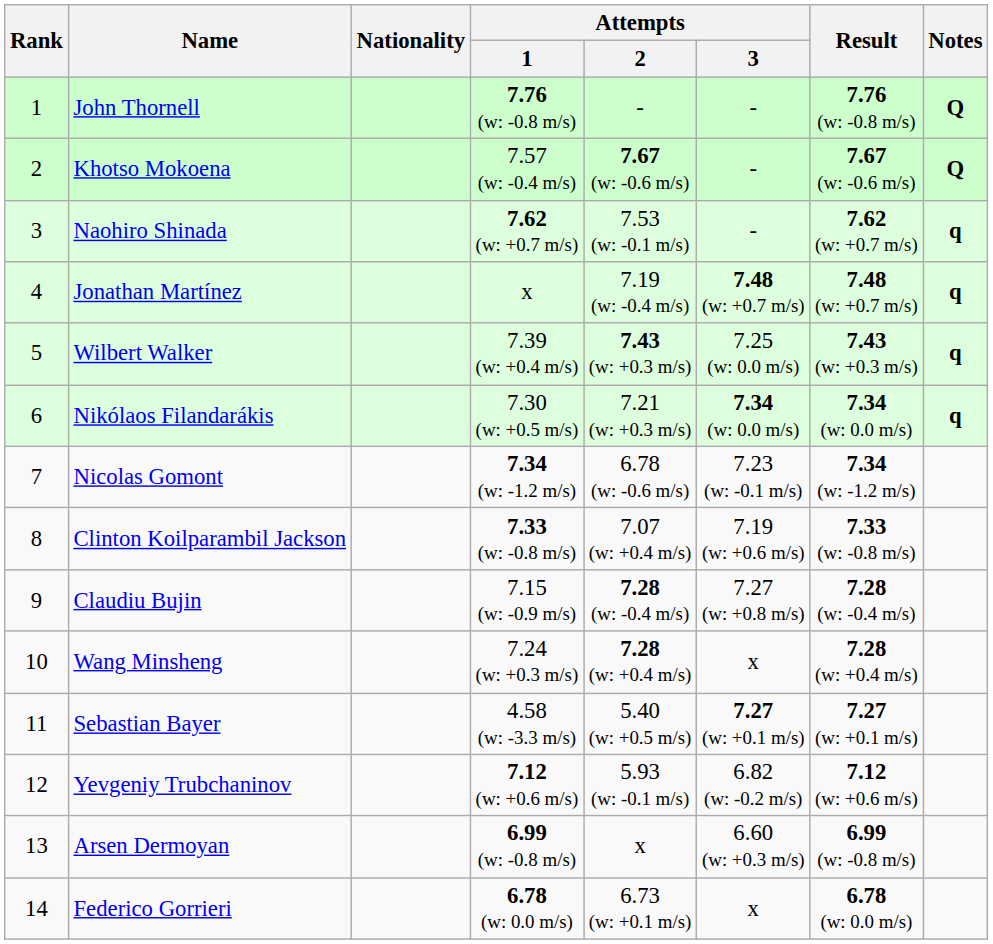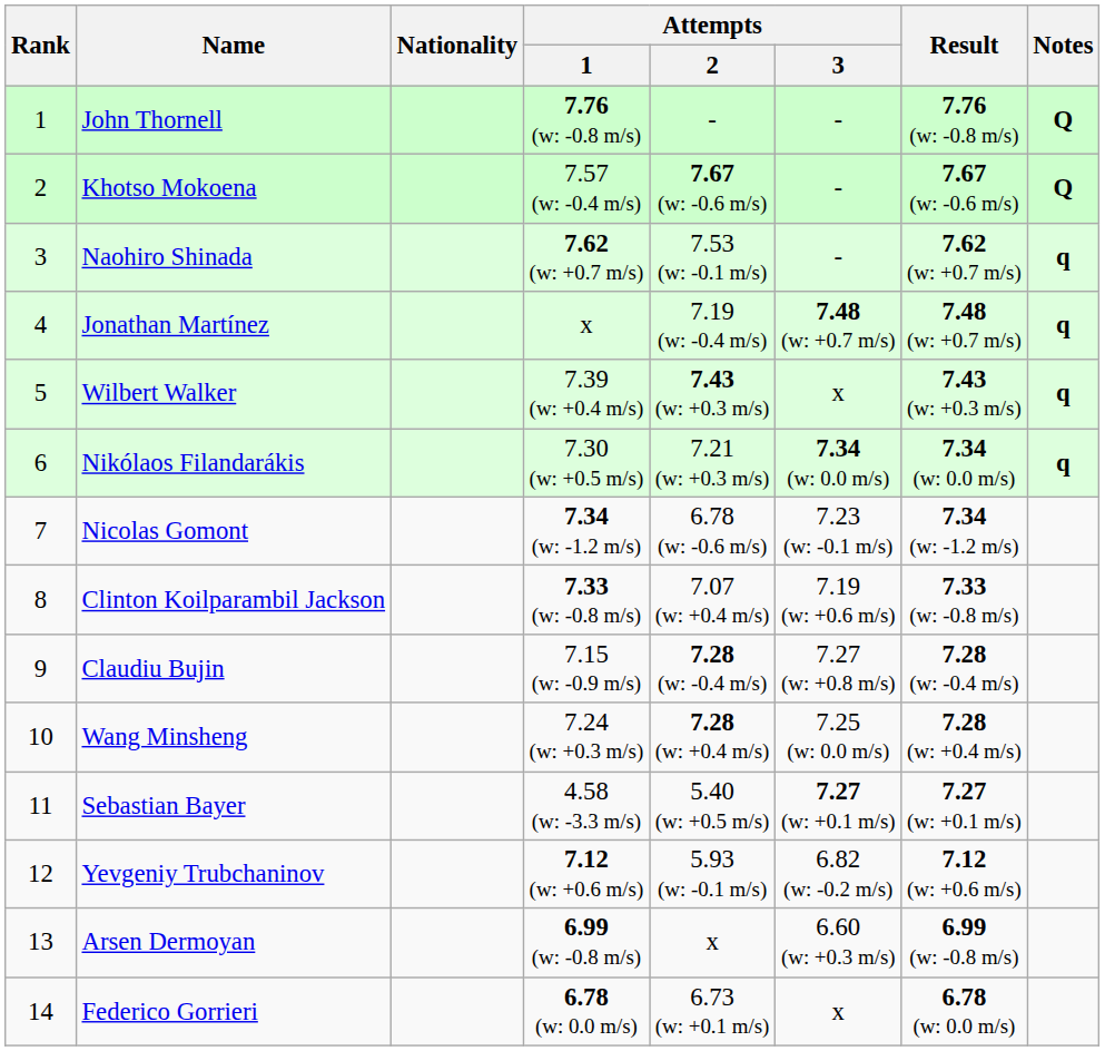 <table class="wikitable sortable" style="text-align:center">
 <tr>
 <th rowspan=2>Rank</th>
 <th rowspan=2>Name</th>
 <th rowspan=2>Nationality</th>
 <th colspan=3>Attempts</th>
 <th rowspan=2>Result</th>
 <th rowspan=2>Notes</th>
 </tr>
 <tr>
 <th>1</th>
 <th>2</th>
 <th>3</th>
 </tr>
 <tr bgcolor=ccffcc>
 <td>1</td>
 <td align=left><a href='#'>John Thornell</a></td>
 <td align=left></td>
 <td><strong>7.76</strong><br><small>(w: -0.8 m/s)</small></td>
 <td>-</td>
 <td>-</td>
 <td><strong>7.76</strong> <br><small>(w: -0.8 m/s)</small></td>
 <td><strong>Q</strong></td>
 </tr>
 <tr bgcolor=ccffcc>
 <td>2</td>
 <td align=left><a href='#'>Khotso Mokoena</a></td>
 <td align=left></td>
 <td>7.57<br><small>(w: -0.4 m/s)</small></td>
 <td><strong>7.67</strong><br><small>(w: -0.6 m/s)</small></td>
 <td>-</td>
 <td><strong>7.67</strong> <br><small>(w: -0.6 m/s)</small></td>
 <td><strong>Q</strong></td>
 </tr>
 <tr bgcolor=ddffdd>
 <td>3</td>
 <td align=left><a href='#'>Naohiro Shinada</a></td>
 <td align=left></td>
 <td><strong>7.62</strong><br><small>(w: +0.7 m/s)</small></td>
 <td>7.53<br><small>(w: -0.1 m/s)</small></td>
 <td>-</td>
 <td><strong>7.62</strong> <br><small>(w: +0.7 m/s)</small></td>
 <td><strong>q</strong></td>
 </tr>
 <tr bgcolor=ddffdd>
 <td>4</td>
 <td align=left><a href='#'>Jonathan Martínez</a></td>
 <td align=left></td>
 <td>x</td>
 <td>7.19<br><small>(w: -0.4 m/s)</small></td>
 <td><strong>7.48</strong><br><small>(w: +0.7 m/s)</small></td>
 <td><strong>7.48</strong> <br><small>(w: +0.7 m/s)</small></td>
 <td><strong>q</strong></td>
 </tr>
 <tr bgcolor=ddffdd>
 <td>5</td>
 <td align=left><a href='#'>Wilbert Walker</a></td>
 <td align=left></td>
 <td>7.39<br><small>(w: +0.4 m/s)</small></td>
 <td><strong>7.43</strong><br><small>(w: +0.3 m/s)</small></td>
-<td>7.25<br><small>(w: 0.0 m/s)</small></td>
+<td>x</td>
 <td><strong>7.43</strong> <br><small>(w: +0.3 m/s)</small></td>
 <td><strong>q</strong></td>
 </tr>
 <tr bgcolor=ddffdd>
 <td>6</td>
 <td align=left><a href='#'>Nikólaos Filandarákis</a></td>
 <td align=left></td>
 <td>7.30<br><small>(w: +0.5 m/s)</small></td>
 <td>7.21<br><small>(w: +0.3 m/s)</small></td>
 <td><strong>7.34</strong><br><small>(w: 0.0 m/s)</small></td>
 <td><strong>7.34</strong> <br><small>(w: 0.0 m/s)</small></td>
 <td><strong>q</strong></td>
 </tr>
 <tr>
 <td>7</td>
 <td align=left><a href='#'>Nicolas Gomont</a></td>
 <td align=left></td>
 <td><strong>7.34</strong><br><small>(w: -1.2 m/s)</small></td>
 <td>6.78<br><small>(w: -0.6 m/s)</small></td>
 <td>7.23<br><small>(w: -0.1 m/s)</small></td>
 <td><strong>7.34</strong> <br><small>(w: -1.2 m/s)</small></td>
 <td></td>
 </tr>
 <tr>
 <td>8</td>
 <td align=left><a href='#'>Clinton Koilparambil Jackson</a></td>
 <td align=left></td>
 <td><strong>7.33</strong><br><small>(w: -0.8 m/s)</small></td>
 <td>7.07<br><small>(w: +0.4 m/s)</small></td>
 <td>7.19<br><small>(w: +0.6 m/s)</small></td>
 <td><strong>7.33</strong> <br><small>(w: -0.8 m/s)</small></td>
 <td></td>
 </tr>
 <tr>
 <td>9</td>
 <td align=left><a href='#'>Claudiu Bujin</a></td>
 <td align=left></td>
 <td>7.15<br><small>(w: -0.9 m/s)</small></td>
 <td><strong>7.28</strong><br><small>(w: -0.4 m/s)</small></td>
 <td>7.27<br><small>(w: +0.8 m/s)</small></td>
 <td><strong>7.28</strong> <br><small>(w: -0.4 m/s)</small></td>
 <td></td>
 </tr>
 <tr>
 <td>10</td>
 <td align=left><a href='#'>Wang Minsheng</a></td>
 <td align=left></td>
 <td>7.24<br><small>(w: +0.3 m/s)</small></td>
 <td><strong>7.28</strong><br><small>(w: +0.4 m/s)</small></td>
-<td>x</td>
+<td>7.25<br><small>(w: 0.0 m/s)</small></td>
 <td><strong>7.28</strong> <br><small>(w: +0.4 m/s)</small></td>
 <td></td>
 </tr>
 <tr>
 <td>11</td>
 <td align=left><a href='#'>Sebastian Bayer</a></td>
 <td align=left></td>
 <td>4.58<br><small>(w: -3.3 m/s)</small></td>
 <td>5.40<br><small>(w: +0.5 m/s)</small></td>
 <td><strong>7.27</strong><br><small>(w: +0.1 m/s)</small></td>
 <td><strong>7.27</strong> <br><small>(w: +0.1 m/s)</small></td>
 <td></td>
 </tr>
 <tr>
 <td>12</td>
 <td align=left><a href='#'>Yevgeniy Trubchaninov</a></td>
 <td align=left></td>
 <td><strong>7.12</strong><br><small>(w: +0.6 m/s)</small></td>
 <td>5.93<br><small>(w: -0.1 m/s)</small></td>
 <td>6.82<br><small>(w: -0.2 m/s)</small></td>
 <td><strong>7.12</strong> <br><small>(w: +0.6 m/s)</small></td>
 <td></td>
 </tr>
 <tr>
 <td>13</td>
 <td align=left><a href='#'>Arsen Dermoyan</a></td>
 <td align=left></td>
 <td><strong>6.99</strong><br><small>(w: -0.8 m/s)</small></td>
 <td>x</td>
 <td>6.60<br><small>(w: +0.3 m/s)</small></td>
 <td><strong>6.99</strong> <br><small>(w: -0.8 m/s)</small></td>
 <td></td>
 </tr>
 <tr>
 <td>14</td>
 <td align=left><a href='#'>Federico Gorrieri</a></td>
 <td align=left></td>
 <td><strong>6.78</strong><br><small>(w: 0.0 m/s)</small></td>
 <td>6.73<br><small>(w: +0.1 m/s)</small></td>
 <td>x</td>
 <td><strong>6.78</strong> <br><small>(w: 0.0 m/s)</small></td>
 <td></td>
 </tr>
 </table>
